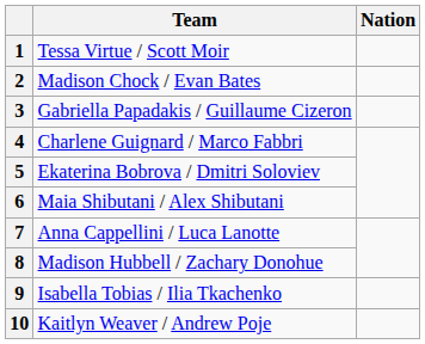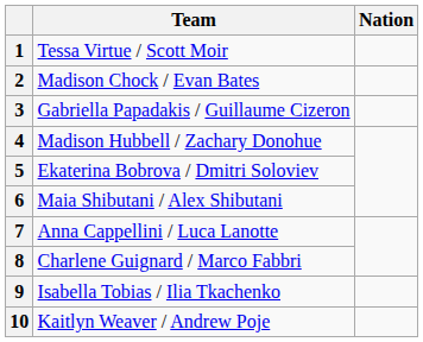 <table class="wikitable sortable" style="text-align: left">
 <tr>
 <th scope="col"></th>
 <th scope="col">Team</th>
 <th scope="col">Nation</th>
 </tr>
 <tr>
 <th scope="row">1</th>
 <td><a href='#'>Tessa Virtue</a> / <a href='#'>Scott Moir</a></td>
 <td></td>
 </tr>
 <tr>
 <th scope="row">2</th>
 <td><a href='#'>Madison Chock</a> / <a href='#'>Evan Bates</a></td>
 <td></td>
 </tr>
 <tr>
 <th scope="row">3</th>
 <td><a href='#'>Gabriella Papadakis</a> / <a href='#'>Guillaume Cizeron</a></td>
 <td></td>
 </tr>
 <tr>
 <th scope="row">4</th>
-<td><a href='#'>Charlene Guignard</a> / <a href='#'>Marco Fabbri</a></td>
+<td><a href='#'>Madison Hubbell</a> / <a href='#'>Zachary Donohue</a></td>
 <td rowspan="3"></td>
 </tr>
 <tr>
 <th scope="row">5</th>
 <td><a href='#'>Ekaterina Bobrova</a> / <a href='#'>Dmitri Soloviev</a></td>
 </tr>
 <tr>
 <th scope="row">6</th>
 <td><a href='#'>Maia Shibutani</a> / <a href='#'>Alex Shibutani</a></td>
 </tr>
 <tr>
 <th scope="row">7</th>
 <td><a href='#'>Anna Cappellini</a> / <a href='#'>Luca Lanotte</a></td>
 <td rowspan="2"></td>
 </tr>
 <tr>
 <th scope="row">8</th>
-<td><a href='#'>Madison Hubbell</a> / <a href='#'>Zachary Donohue</a></td>
+<td><a href='#'>Charlene Guignard</a> / <a href='#'>Marco Fabbri</a></td>
 </tr>
 <tr>
 <th scope="row">9</th>
 <td><a href='#'>Isabella Tobias</a> / <a href='#'>Ilia Tkachenko</a></td>
 <td></td>
 </tr>
 <tr>
 <th scope="row">10</th>
 <td><a href='#'>Kaitlyn Weaver</a> / <a href='#'>Andrew Poje</a></td>
 <td></td>
 </tr>
 </table>
